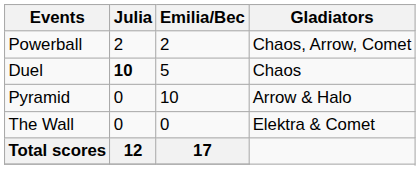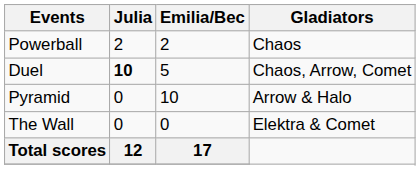 <table class="wikitable">
 <tr>
 <th>Events</th>
 <th>Julia</th>
 <th>Emilia/Bec</th>
 <th>Gladiators</th>
 </tr>
 <tr>
 <td>Powerball</td>
 <td>2</td>
 <td>2</td>
-<td>Chaos, Arrow, Comet</td>
+<td>Chaos</td>
 </tr>
 <tr>
 <td>Duel</td>
 <td><strong>10</strong></td>
 <td>5</td>
-<td>Chaos</td>
+<td>Chaos, Arrow, Comet</td>
 </tr>
 <tr>
 <td>Pyramid</td>
 <td>0</td>
 <td>10</td>
 <td>Arrow & Halo</td>
 </tr>
 <tr>
 <td>The Wall</td>
 <td>0</td>
 <td>0</td>
 <td>Elektra & Comet</td>
 </tr>
 <tr>
 <th>Total scores</th>
 <th>12</th>
 <th>17</th>
 </tr>
 <tr>
 </tr>
 </table>
